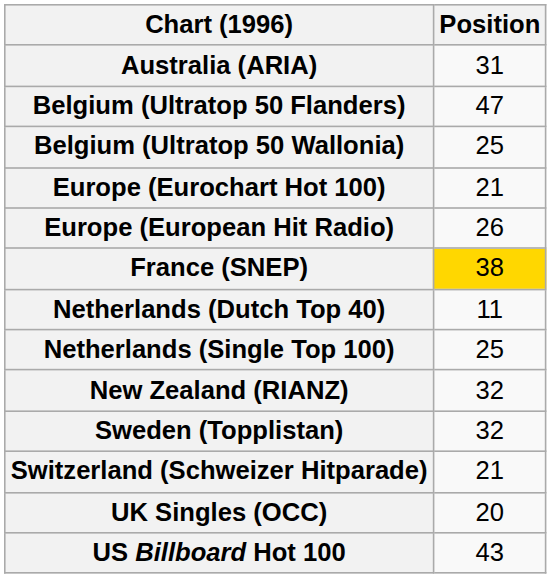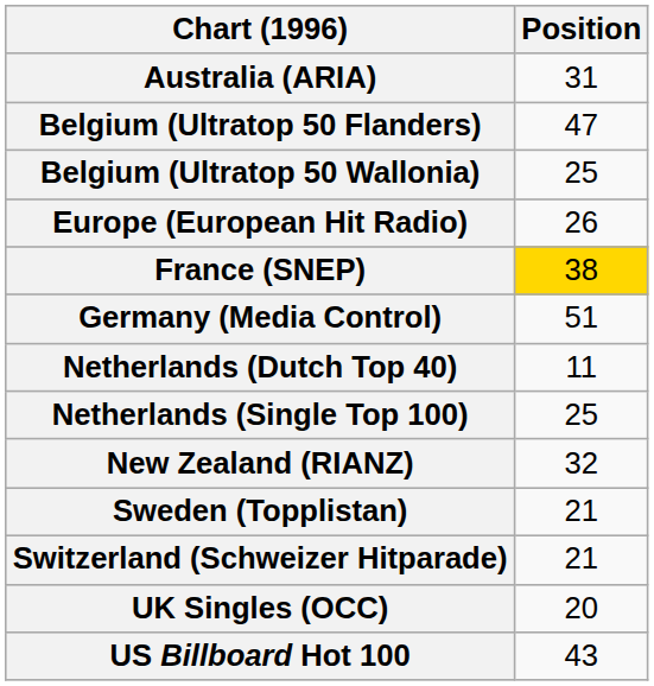 <table class="wikitable sortable plainrowheaders" style="text-align:center">
 <tr>
 <th>Chart (1996)</th>
 <th>Position</th>
 </tr>
 <tr>
 <th scope="row">Australia (ARIA)</th>
 <td>31</td>
 </tr>
 <tr>
 <th scope="row">Belgium (Ultratop 50 Flanders)</th>
 <td>47</td>
 </tr>
 <tr>
 <th scope="row">Belgium (Ultratop 50 Wallonia)</th>
 <td>25</td>
 </tr>
 <tr>
-<th scope="row">Europe (Eurochart Hot 100)</th>
-<td>21</td>
-</tr>
-<tr>
 <th scope="row">Europe (European Hit Radio)</th>
 <td>26</td>
 </tr>
 <tr>
 <th scope="row">France (SNEP)</th>
 <td style="background: gold;">38</td>
+</tr>
+<tr>
+<th scope="row">Germany (Media Control)</th>
+<td>51</td>
 </tr>
 <tr>
 <th scope="row">Netherlands (Dutch Top 40)</th>
 <td>11</td>
 </tr>
 <tr>
 <th scope="row">Netherlands (Single Top 100)</th>
 <td>25</td>
 </tr>
 <tr>
 <th scope="row">New Zealand (RIANZ)</th>
 <td>32</td>
 </tr>
 <tr>
 <th scope="row">Sweden (Topplistan)</th>
-<td>32</td>
+<td>21</td>
 </tr>
 <tr>
 <th scope="row">Switzerland (Schweizer Hitparade)</th>
 <td>21</td>
 </tr>
 <tr>
 <th scope="row">UK Singles (OCC)</th>
 <td>20</td>
 </tr>
 <tr>
 <th scope="row">US <em>Billboard</em> Hot 100</th>
 <td>43</td>
 </tr>
 </table>
